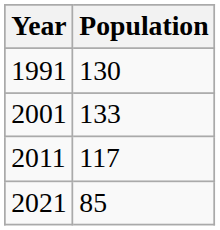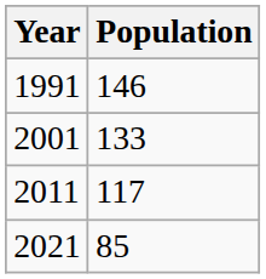 <table class="wikitable">
 <tr>
 <th>Year</th>
 <th>Population</th>
 </tr>
 <tr>
 <td>1991</td>
-<td>130</td>
+<td>146</td>
 </tr>
 <tr>
 <td>2001</td>
 <td>133</td>
 </tr>
 <tr>
 <td>2011</td>
 <td>117</td>
 </tr>
 <tr>
 <td>2021</td>
 <td>85</td>
 </tr>
 </table>
